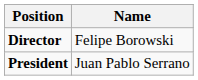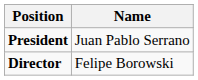 <table class="wikitable">
 <tr>
 <th>Position</th>
 <th>Name</th>
 </tr>
 <tr>
+<td><strong>President</strong></td>
+<td> Juan Pablo Serrano</td>
+</tr>
+<tr>
 <td><strong>Director</strong></td>
 <td> Felipe Borowski</td>
 </tr>
-<tr>
-<td><strong>President</strong></td>
-<td> Juan Pablo Serrano</td>
-</tr>
 </table>
